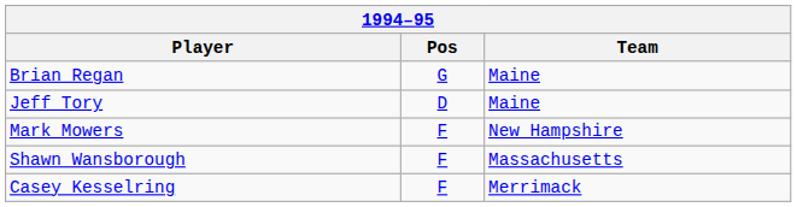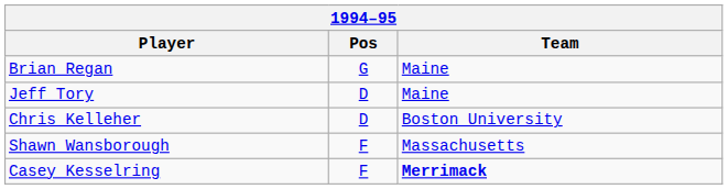 <table class="wikitable" width=95%>
 <tr>
 <th colspan=3><a href='#'>1994–95</a></th>
 </tr>
 <tr>
 <th>Player</th>
 <th>Pos</th>
 <th>Team</th>
 </tr>
 <tr>
 <td><a href='#'>Brian Regan</a></td>
 <td align=center><a href='#'>G</a></td>
 <td><a href='#'>Maine</a></td>
 </tr>
 <tr>
 <td><a href='#'>Jeff Tory</a></td>
 <td align=center><a href='#'>D</a></td>
 <td><a href='#'>Maine</a></td>
 </tr>
 <tr>
-<td><a href='#'>Mark Mowers</a></td>
-<td align=center><a href='#'>F</a></td>
-<td><a href='#'>New Hampshire</a></td>
+<td><a href='#'>Chris Kelleher</a></td>
+<td align=center><a href='#'>D</a></td>
+<td><a href='#'>Boston University</a></td>
 </tr>
 <tr>
 <td><a href='#'>Shawn Wansborough</a></td>
 <td align=center><a href='#'>F</a></td>
 <td><a href='#'>Massachusetts</a></td>
 </tr>
 <tr>
 <td><a href='#'>Casey Kesselring</a></td>
 <td align=center><a href='#'>F</a></td>
-<td><a href='#'>Merrimack</a></td>
+<td><strong><a href='#'>Merrimack</a></strong></td>
 </tr>
 </table>
